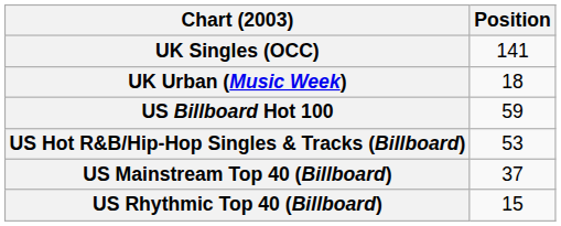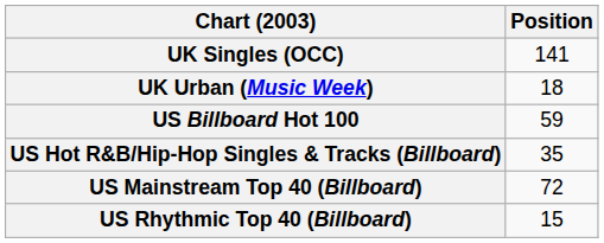 <table class="wikitable sortable plainrowheaders" style="text-align:center">
 <tr>
 <th scope="col">Chart (2003)</th>
 <th scope="col">Position</th>
 </tr>
 <tr>
 <th scope="row">UK Singles (OCC)</th>
 <td>141</td>
 </tr>
 <tr>
 <th scope="row">UK Urban (<em><a href='#'>Music Week</a></em>)</th>
 <td>18</td>
 </tr>
 <tr>
 <th scope="row">US <em>Billboard</em> Hot 100</th>
 <td>59</td>
 </tr>
 <tr>
 <th scope="row">US Hot R&B/Hip-Hop Singles & Tracks (<em>Billboard</em>)</th>
-<td>53</td>
+<td>35</td>
 </tr>
 <tr>
 <th scope="row">US Mainstream Top 40 (<em>Billboard</em>)</th>
-<td>37</td>
+<td>72</td>
 </tr>
 <tr>
 <th scope="row">US Rhythmic Top 40 (<em>Billboard</em>)</th>
 <td>15</td>
 </tr>
 </table>
